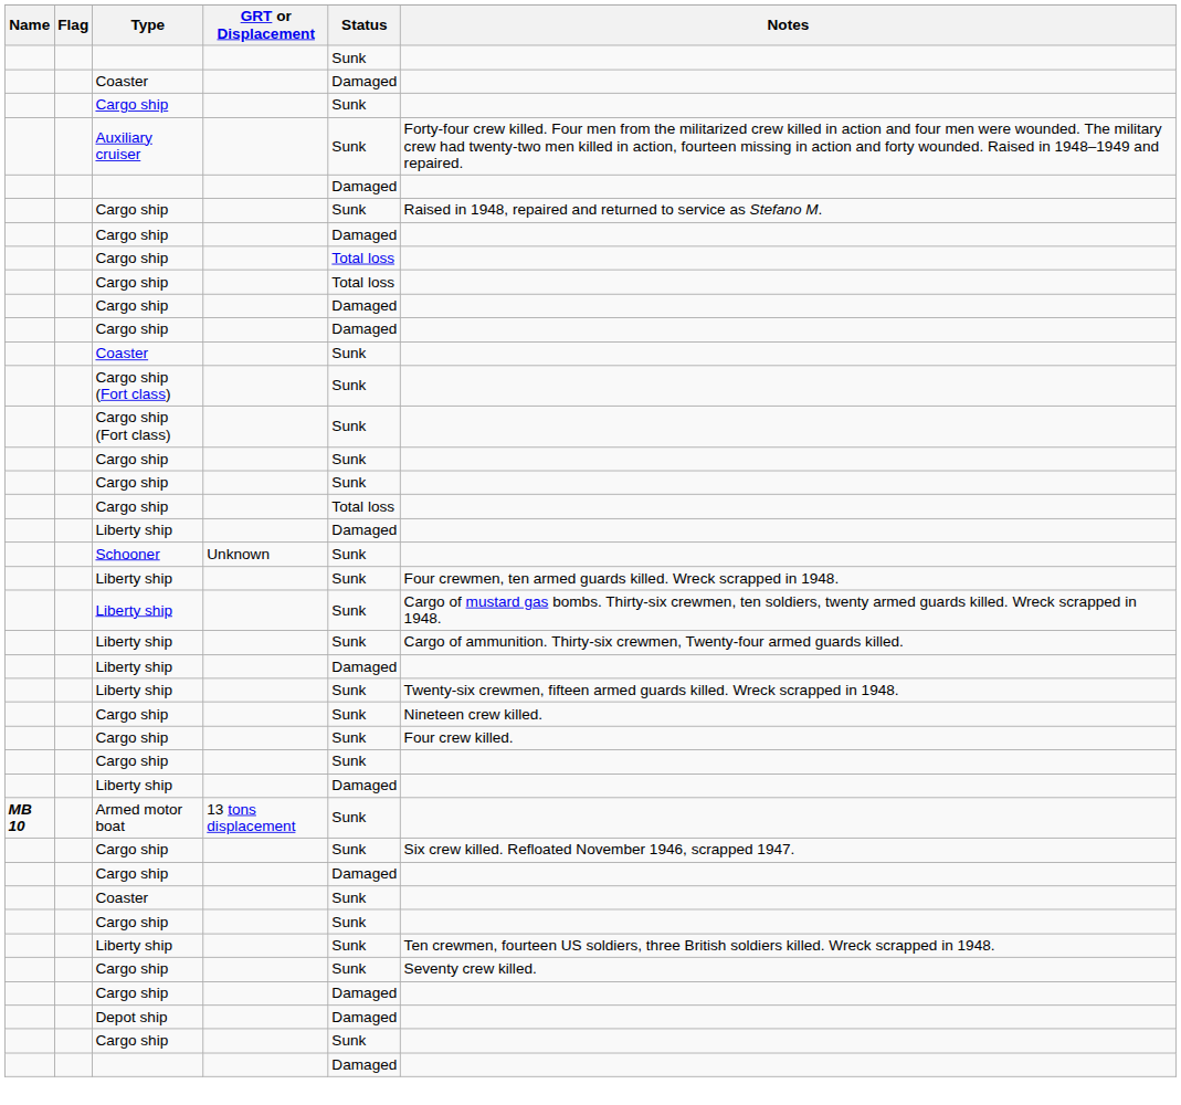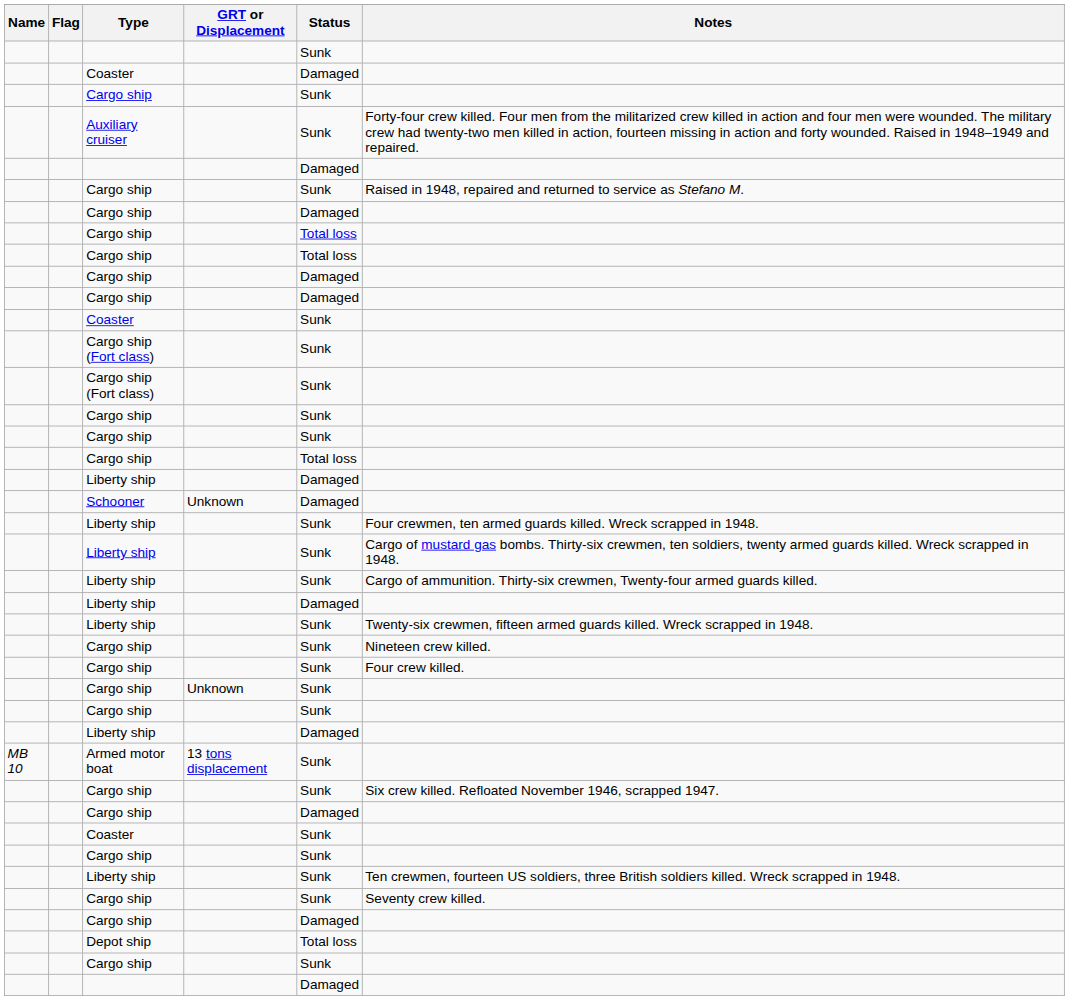 <table class="wikitable sortable">
 <tr>
 </tr>
 <tr>
 <th>Name</th>
 <th>Flag</th>
 <th>Type</th>
 <th style="white-space: nowrap;" data-sort-type="number"><a href='#'>GRT</a> or<br><a href='#'>Displacement</a></th>
 <th>Status</th>
 <th class="unsortable">Notes</th>
 </tr>
 <tr>
 <td></td>
 <td></td>
 <td></td>
 <td></td>
 <td>Sunk</td>
 <td></td>
 </tr>
 <tr>
 <td></td>
 <td></td>
 <td>Coaster</td>
 <td></td>
 <td>Damaged</td>
 <td></td>
 </tr>
 <tr>
 <td></td>
 <td></td>
 <td><a href='#'>Cargo ship</a></td>
 <td></td>
 <td>Sunk</td>
 <td></td>
 </tr>
 <tr>
 <td></td>
 <td></td>
 <td><a href='#'>Auxiliary cruiser</a></td>
 <td></td>
 <td>Sunk</td>
 <td>Forty-four crew killed. Four men from the militarized crew killed in action and four men were wounded. The military crew had twenty-two men killed in action, fourteen missing in action and forty wounded. Raised in 1948–1949 and repaired.</td>
 </tr>
 <tr>
 <td data-sort-value="Bicester"></td>
 <td></td>
 <td style="white-space: nowrap;"></td>
 <td></td>
 <td>Damaged</td>
 <td></td>
 </tr>
 <tr>
 <td></td>
 <td></td>
 <td>Cargo ship</td>
 <td></td>
 <td>Sunk</td>
 <td>Raised in 1948, repaired and returned to service as <em>Stefano M</em>.</td>
 </tr>
 <tr>
 <td></td>
 <td></td>
 <td>Cargo ship</td>
 <td></td>
 <td>Damaged</td>
 <td></td>
 </tr>
 <tr>
 <td></td>
 <td></td>
 <td>Cargo ship</td>
 <td></td>
 <td><a href='#'>Total loss</a></td>
 <td></td>
 </tr>
 <tr>
 <td></td>
 <td></td>
 <td>Cargo ship</td>
 <td></td>
 <td>Total loss</td>
 <td></td>
 </tr>
 <tr>
 <td></td>
 <td></td>
 <td>Cargo ship</td>
 <td></td>
 <td>Damaged</td>
 <td></td>
 </tr>
 <tr>
 <td></td>
 <td></td>
 <td>Cargo ship</td>
 <td></td>
 <td>Damaged</td>
 <td></td>
 </tr>
 <tr>
 <td></td>
 <td></td>
 <td><a href='#'>Coaster</a></td>
 <td></td>
 <td>Sunk</td>
 <td></td>
 </tr>
 <tr>
 <td></td>
 <td></td>
 <td>Cargo ship (<a href='#'>Fort class</a>)</td>
 <td></td>
 <td>Sunk</td>
 <td></td>
 </tr>
 <tr>
 <td></td>
 <td></td>
 <td>Cargo ship (Fort class)</td>
 <td></td>
 <td>Sunk</td>
 <td></td>
 </tr>
 <tr>
 <td></td>
 <td></td>
 <td>Cargo ship</td>
 <td></td>
 <td>Sunk</td>
 <td></td>
 </tr>
 <tr>
 <td></td>
 <td></td>
 <td>Cargo ship</td>
 <td></td>
 <td>Sunk</td>
 <td></td>
 </tr>
 <tr>
 <td></td>
 <td></td>
 <td>Cargo ship</td>
 <td></td>
 <td>Total loss</td>
 <td></td>
 </tr>
 <tr>
 <td></td>
 <td></td>
 <td>Liberty ship</td>
 <td></td>
 <td>Damaged</td>
 <td></td>
 </tr>
 <tr>
 <td></td>
 <td></td>
 <td><a href='#'>Schooner</a></td>
 <td>Unknown</td>
-<td>Sunk</td>
+<td>Damaged</td>
 <td></td>
 </tr>
 <tr>
 <td></td>
 <td></td>
 <td>Liberty ship</td>
 <td></td>
 <td>Sunk</td>
 <td>Four crewmen, ten armed guards killed. Wreck scrapped in 1948.</td>
 </tr>
 <tr>
 <td></td>
 <td></td>
 <td><a href='#'>Liberty ship</a></td>
 <td></td>
 <td>Sunk</td>
 <td>Cargo of <a href='#'>mustard gas</a> bombs. Thirty-six crewmen, ten soldiers, twenty armed guards killed. Wreck scrapped in 1948.</td>
 </tr>
 <tr>
 <td></td>
 <td></td>
 <td>Liberty ship</td>
 <td></td>
 <td>Sunk</td>
 <td>Cargo of ammunition. Thirty-six crewmen, Twenty-four armed guards killed.</td>
 </tr>
 <tr>
 <td style="white-space: nowrap;"></td>
 <td></td>
 <td>Liberty ship</td>
 <td></td>
 <td>Damaged</td>
 <td></td>
 </tr>
 <tr>
 <td></td>
 <td></td>
 <td>Liberty ship</td>
 <td></td>
 <td>Sunk</td>
 <td>Twenty-six crewmen, fifteen armed guards killed. Wreck scrapped in 1948.</td>
 </tr>
 <tr>
 <td></td>
 <td></td>
 <td>Cargo ship</td>
 <td></td>
 <td>Sunk</td>
 <td>Nineteen crew killed.</td>
 </tr>
 <tr>
 <td></td>
 <td></td>
 <td>Cargo ship</td>
 <td></td>
 <td>Sunk</td>
 <td>Four crew killed.</td>
 </tr>
 <tr>
 <td></td>
 <td></td>
 <td>Cargo ship</td>
+<td>Unknown</td>
+<td>Sunk</td>
+<td></td>
+</tr>
+<tr>
+<td></td>
+<td></td>
+<td>Cargo ship</td>
 <td></td>
 <td>Sunk</td>
 <td></td>
 </tr>
 <tr>
 <td></td>
 <td></td>
 <td>Liberty ship</td>
 <td></td>
 <td>Damaged</td>
 <td></td>
 </tr>
 <tr>
-<td><strong><em>MB 10</em></strong></td>
+<td><em>MB 10</em></td>
 <td></td>
 <td>Armed motor boat</td>
 <td>13 <a href='#'>tons</a> <a href='#'>displacement</a></td>
 <td>Sunk</td>
 <td></td>
 </tr>
 <tr>
 <td></td>
 <td></td>
 <td>Cargo ship</td>
 <td></td>
 <td>Sunk</td>
 <td>Six crew killed. Refloated November 1946, scrapped 1947.</td>
 </tr>
 <tr>
 <td></td>
 <td></td>
 <td>Cargo ship</td>
 <td></td>
 <td>Damaged</td>
 <td></td>
 </tr>
 <tr>
 <td></td>
 <td></td>
 <td>Coaster</td>
 <td></td>
 <td>Sunk</td>
 <td></td>
 </tr>
 <tr>
 <td></td>
 <td></td>
 <td>Cargo ship</td>
 <td></td>
 <td>Sunk</td>
 <td></td>
 </tr>
 <tr>
 <td style="white-space: nowrap;"></td>
 <td></td>
 <td>Liberty ship</td>
 <td></td>
 <td>Sunk</td>
 <td>Ten crewmen, fourteen US soldiers, three British soldiers killed. Wreck scrapped in 1948.</td>
 </tr>
 <tr>
 <td></td>
 <td></td>
 <td>Cargo ship</td>
 <td></td>
 <td>Sunk</td>
 <td>Seventy crew killed.</td>
 </tr>
 <tr>
 <td></td>
 <td></td>
 <td>Cargo ship</td>
 <td></td>
 <td>Damaged</td>
 <td></td>
 </tr>
 <tr>
 <td data-sort-value="Vienna"></td>
 <td></td>
 <td>Depot ship</td>
 <td></td>
-<td>Damaged</td>
+<td>Total loss</td>
 <td></td>
 </tr>
 <tr>
 <td></td>
 <td></td>
 <td>Cargo ship</td>
 <td></td>
 <td>Sunk</td>
 <td></td>
 </tr>
 <tr>
 <td data-sort-value="Zetland"></td>
 <td></td>
 <td style="white-space: nowrap;"></td>
 <td></td>
 <td>Damaged</td>
 <td></td>
 </tr>
 </table>
